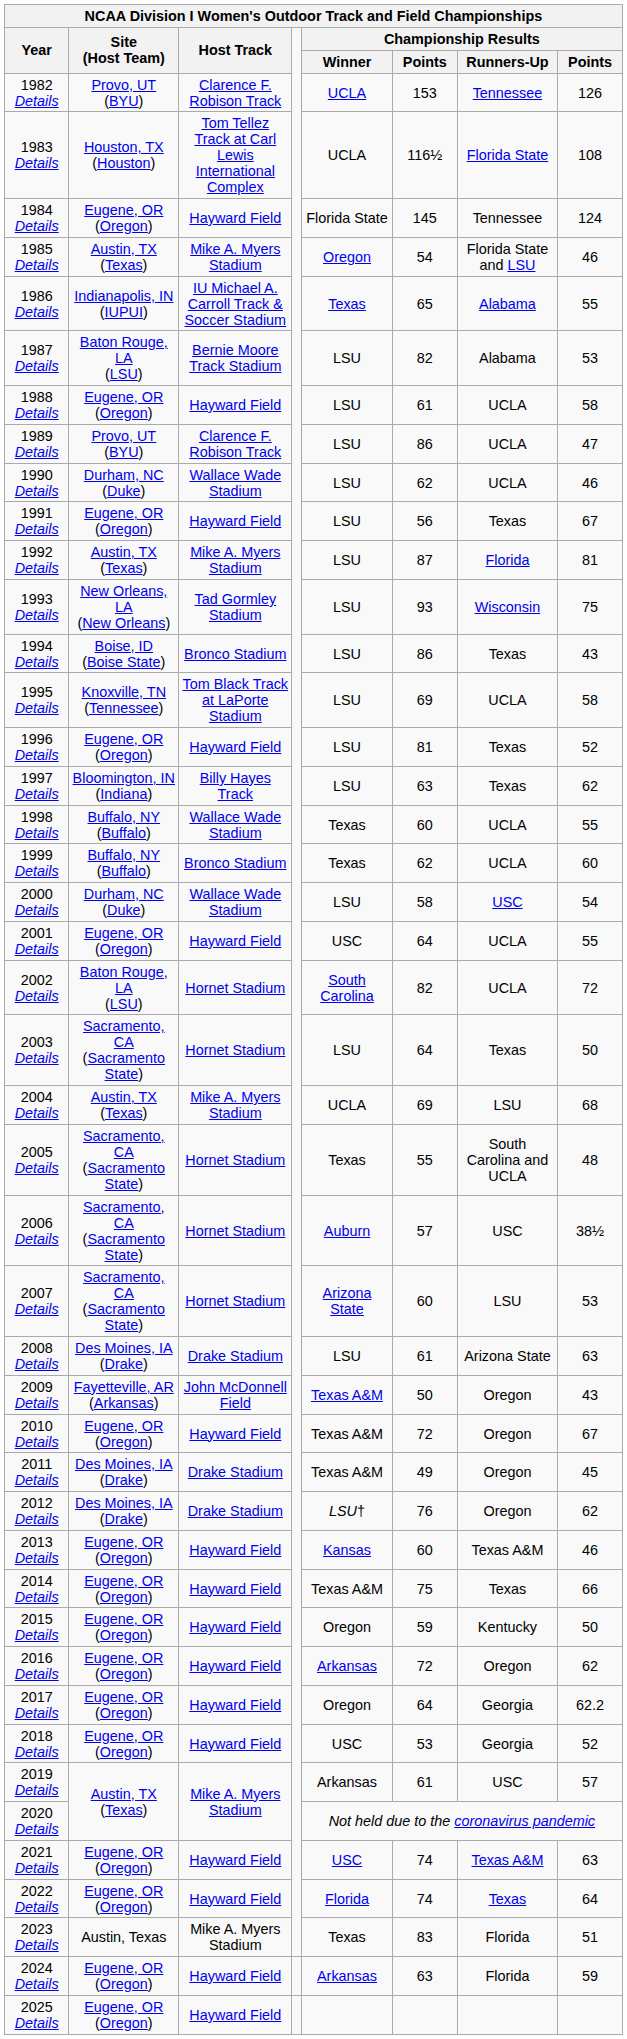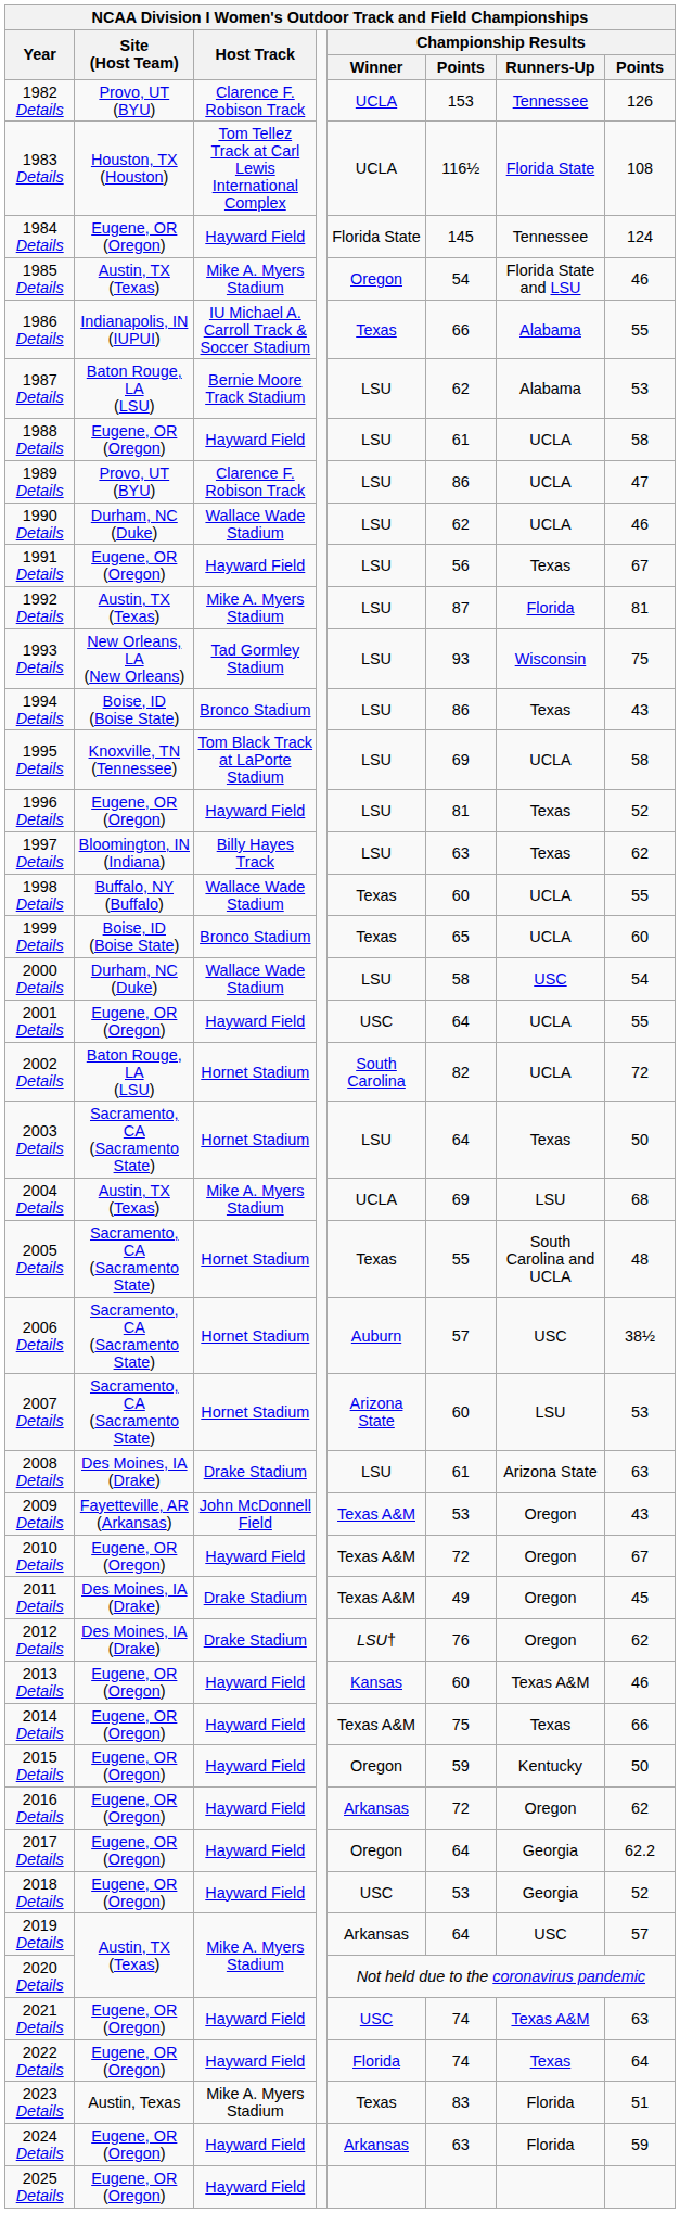 <table class="wikitable" style="font-size:90%; width: 70%; text-align: center;">
 <tr>
 <th colspan=11>NCAA Division I Women's Outdoor Track and Field Championships</th>
 </tr>
 <tr>
 <th rowspan="2" style="width:5%;">Year</th>
 <th rowspan="2" style="width:7%;">Site<br>(Host Team)</th>
 <th rowspan="2" style="width:10%;">Host Track</th>
 <td style="width:1%;" rowspan="44"></td>
 <th colspan=4>Championship Results</th>
 </tr>
 <tr>
 <th width=9%>Winner</th>
 <th width=5%>Points</th>
 <th width=9%>Runners-Up</th>
 <th width=5%>Points</th>
 </tr>
 <tr>
 <td>1982 <br> <em><a href='#'>Details</a></em></td>
 <td><a href='#'>Provo, UT</a><br>(<a href='#'>BYU</a>)</td>
 <td><a href='#'>Clarence F. Robison Track</a></td>
 <td><a href='#'>UCLA</a></td>
 <td align=center>153</td>
 <td><a href='#'>Tennessee</a></td>
 <td align=center>126</td>
 </tr>
 <tr>
 <td>1983 <br> <em><a href='#'>Details</a></em></td>
 <td><a href='#'>Houston, TX</a><br>(<a href='#'>Houston</a>)</td>
 <td><a href='#'>Tom Tellez Track at Carl Lewis International Complex</a></td>
 <td>UCLA</td>
 <td align=center>116½</td>
 <td><a href='#'>Florida State</a></td>
 <td align=center>108</td>
 </tr>
 <tr>
 <td>1984 <br> <em><a href='#'>Details</a></em></td>
 <td><a href='#'>Eugene, OR</a><br>(<a href='#'>Oregon</a>)</td>
 <td><a href='#'>Hayward Field</a></td>
 <td>Florida State</td>
 <td align=center>145</td>
 <td>Tennessee</td>
 <td align=center>124</td>
 </tr>
 <tr>
 <td>1985 <br> <em><a href='#'>Details</a></em></td>
 <td><a href='#'>Austin, TX</a><br>(<a href='#'>Texas</a>)</td>
 <td><a href='#'>Mike A. Myers Stadium</a></td>
 <td><a href='#'>Oregon</a></td>
 <td align=center>54</td>
 <td>Florida State and <a href='#'>LSU</a></td>
 <td align=center>46</td>
 </tr>
 <tr>
 <td>1986 <br> <em><a href='#'>Details</a></em></td>
 <td><a href='#'>Indianapolis, IN</a><br>(<a href='#'>IUPUI</a>)</td>
 <td><a href='#'>IU Michael A. Carroll Track & Soccer Stadium</a></td>
 <td><a href='#'>Texas</a></td>
-<td align=center>65</td>
+<td align=center>66</td>
 <td><a href='#'>Alabama</a></td>
 <td align=center>55</td>
 </tr>
 <tr>
 <td>1987 <br> <em><a href='#'>Details</a></em></td>
 <td><a href='#'>Baton Rouge, LA</a><br>(<a href='#'>LSU</a>)</td>
 <td><a href='#'>Bernie Moore Track Stadium</a></td>
 <td>LSU</td>
-<td align=center>82</td>
+<td align=center>62</td>
 <td>Alabama</td>
 <td align=center>53</td>
 </tr>
 <tr>
 <td>1988 <br> <em><a href='#'>Details</a></em></td>
 <td><a href='#'>Eugene, OR</a><br>(<a href='#'>Oregon</a>)</td>
 <td><a href='#'>Hayward Field</a></td>
 <td>LSU</td>
 <td align=center>61</td>
 <td>UCLA</td>
 <td align=center>58</td>
 </tr>
 <tr>
 <td>1989 <br> <em><a href='#'>Details</a></em></td>
 <td><a href='#'>Provo, UT</a><br>(<a href='#'>BYU</a>)</td>
 <td><a href='#'>Clarence F. Robison Track</a></td>
 <td>LSU</td>
 <td align=center>86</td>
 <td>UCLA</td>
 <td align=center>47</td>
 </tr>
 <tr>
 <td>1990 <br> <em><a href='#'>Details</a></em></td>
 <td><a href='#'>Durham, NC</a><br>(<a href='#'>Duke</a>)</td>
 <td><a href='#'>Wallace Wade Stadium</a></td>
 <td>LSU</td>
 <td align=center>62</td>
 <td>UCLA</td>
 <td align=center>46</td>
 </tr>
 <tr>
 <td>1991 <br> <em><a href='#'>Details</a></em></td>
 <td><a href='#'>Eugene, OR</a><br>(<a href='#'>Oregon</a>)</td>
 <td><a href='#'>Hayward Field</a></td>
 <td>LSU</td>
 <td align=center>56</td>
 <td>Texas</td>
 <td align=center>67</td>
 </tr>
 <tr>
 <td>1992 <br> <em><a href='#'>Details</a></em></td>
 <td><a href='#'>Austin, TX</a><br>(<a href='#'>Texas</a>)</td>
 <td><a href='#'>Mike A. Myers Stadium</a></td>
 <td>LSU</td>
 <td align=center>87</td>
 <td><a href='#'>Florida</a></td>
 <td align=center>81</td>
 </tr>
 <tr>
 <td>1993 <br> <em><a href='#'>Details</a></em></td>
 <td><a href='#'>New Orleans, LA</a><br>(<a href='#'>New Orleans</a>)</td>
 <td><a href='#'>Tad Gormley Stadium</a></td>
 <td>LSU</td>
 <td align=center>93</td>
 <td><a href='#'>Wisconsin</a></td>
 <td align=center>75</td>
 </tr>
 <tr>
 <td>1994 <br> <em><a href='#'>Details</a></em></td>
 <td><a href='#'>Boise, ID</a><br>(<a href='#'>Boise State</a>)</td>
 <td><a href='#'>Bronco Stadium</a></td>
 <td>LSU</td>
 <td align=center>86</td>
 <td>Texas</td>
 <td align=center>43</td>
 </tr>
 <tr>
 <td>1995 <br> <em><a href='#'>Details</a></em></td>
 <td><a href='#'>Knoxville, TN</a><br>(<a href='#'>Tennessee</a>)</td>
 <td><a href='#'>Tom Black Track at LaPorte Stadium</a></td>
 <td>LSU</td>
 <td align=center>69</td>
 <td>UCLA</td>
 <td align=center>58</td>
 </tr>
 <tr>
 <td>1996 <br> <em><a href='#'>Details</a></em></td>
 <td><a href='#'>Eugene, OR</a><br>(<a href='#'>Oregon</a>)</td>
 <td><a href='#'>Hayward Field</a></td>
 <td>LSU</td>
 <td align=center>81</td>
 <td>Texas</td>
 <td align=center>52</td>
 </tr>
 <tr>
 <td>1997 <br> <em><a href='#'>Details</a></em></td>
 <td><a href='#'>Bloomington, IN</a><br>(<a href='#'>Indiana</a>)</td>
 <td><a href='#'>Billy Hayes Track</a></td>
 <td>LSU</td>
 <td align=center>63</td>
 <td>Texas</td>
 <td align=center>62</td>
 </tr>
 <tr>
 <td>1998 <br> <em><a href='#'>Details</a></em></td>
 <td><a href='#'>Buffalo, NY</a><br>(<a href='#'>Buffalo</a>)</td>
 <td><a href='#'>Wallace Wade Stadium</a></td>
 <td>Texas</td>
 <td align=center>60</td>
 <td>UCLA</td>
 <td align=center>55</td>
 </tr>
 <tr>
 <td>1999 <br> <em><a href='#'>Details</a></em></td>
-<td><a href='#'>Buffalo, NY</a><br>(<a href='#'>Buffalo</a>)</td>
+<td><a href='#'>Boise, ID</a><br>(<a href='#'>Boise State</a>)</td>
 <td><a href='#'>Bronco Stadium</a></td>
 <td>Texas</td>
-<td align=center>62</td>
+<td align=center>65</td>
 <td>UCLA</td>
 <td align=center>60</td>
 </tr>
 <tr>
 <td>2000 <br> <em><a href='#'>Details</a></em></td>
 <td><a href='#'>Durham, NC</a><br>(<a href='#'>Duke</a>)</td>
 <td><a href='#'>Wallace Wade Stadium</a></td>
 <td>LSU</td>
 <td align=center>58</td>
 <td><a href='#'>USC</a></td>
 <td align=center>54</td>
 </tr>
 <tr>
 <td>2001 <br> <em><a href='#'>Details</a></em></td>
 <td><a href='#'>Eugene, OR</a><br>(<a href='#'>Oregon</a>)</td>
 <td><a href='#'>Hayward Field</a></td>
 <td>USC</td>
 <td align=center>64</td>
 <td>UCLA</td>
 <td align=center>55</td>
 </tr>
 <tr>
 <td>2002 <br> <em><a href='#'>Details</a></em></td>
 <td><a href='#'>Baton Rouge, LA</a><br>(<a href='#'>LSU</a>)</td>
 <td><a href='#'>Hornet Stadium</a></td>
 <td><a href='#'>South Carolina</a></td>
 <td align=center>82</td>
 <td>UCLA</td>
 <td align=center>72</td>
 </tr>
 <tr>
 <td>2003 <br> <em><a href='#'>Details</a></em></td>
 <td><a href='#'>Sacramento, CA</a><br>(<a href='#'>Sacramento State</a>)</td>
 <td><a href='#'>Hornet Stadium</a></td>
 <td>LSU</td>
 <td align=center>64</td>
 <td>Texas</td>
 <td align=center>50</td>
 </tr>
 <tr>
 <td>2004 <br> <em><a href='#'>Details</a></em></td>
 <td><a href='#'>Austin, TX</a><br>(<a href='#'>Texas</a>)</td>
 <td><a href='#'>Mike A. Myers Stadium</a></td>
 <td>UCLA</td>
 <td align=center>69</td>
 <td>LSU</td>
 <td align=center>68</td>
 </tr>
 <tr>
 <td>2005 <br> <em><a href='#'>Details</a></em></td>
 <td><a href='#'>Sacramento, CA</a><br>(<a href='#'>Sacramento State</a>)</td>
 <td><a href='#'>Hornet Stadium</a></td>
 <td>Texas</td>
 <td align=center>55</td>
 <td>South Carolina and UCLA</td>
 <td align=center>48</td>
 </tr>
 <tr>
 <td>2006 <br> <em><a href='#'>Details</a></em></td>
 <td><a href='#'>Sacramento, CA</a><br>(<a href='#'>Sacramento State</a>)</td>
 <td><a href='#'>Hornet Stadium</a></td>
 <td><a href='#'>Auburn</a></td>
 <td align=center>57</td>
 <td>USC</td>
 <td align=center>38½</td>
 </tr>
 <tr>
 <td>2007 <br> <em><a href='#'>Details</a></em></td>
 <td><a href='#'>Sacramento, CA</a><br>(<a href='#'>Sacramento State</a>)</td>
 <td><a href='#'>Hornet Stadium</a></td>
 <td><a href='#'>Arizona State</a></td>
 <td align=center>60</td>
 <td>LSU</td>
 <td align=center>53</td>
 </tr>
 <tr>
 <td>2008 <br> <em><a href='#'>Details</a></em></td>
 <td><a href='#'>Des Moines, IA</a><br>(<a href='#'>Drake</a>)</td>
 <td><a href='#'>Drake Stadium</a></td>
 <td>LSU</td>
 <td align=center>61</td>
 <td>Arizona State</td>
 <td align=center>63</td>
 </tr>
 <tr>
 <td>2009 <br> <em><a href='#'>Details</a></em></td>
 <td><a href='#'>Fayetteville, AR</a><br>(<a href='#'>Arkansas</a>)</td>
 <td><a href='#'>John McDonnell Field</a></td>
 <td><a href='#'>Texas A&M</a></td>
-<td align=center>50</td>
+<td align=center>53</td>
 <td>Oregon</td>
 <td align=center>43</td>
 </tr>
 <tr>
 <td>2010 <br> <em><a href='#'>Details</a></em></td>
 <td><a href='#'>Eugene, OR</a><br>(<a href='#'>Oregon</a>)</td>
 <td><a href='#'>Hayward Field</a></td>
 <td>Texas A&M</td>
 <td align=center>72</td>
 <td>Oregon</td>
 <td align=center>67</td>
 </tr>
 <tr>
 <td>2011 <br> <em><a href='#'>Details</a></em></td>
 <td><a href='#'>Des Moines, IA</a><br>(<a href='#'>Drake</a>)</td>
 <td><a href='#'>Drake Stadium</a></td>
 <td>Texas A&M</td>
 <td align=center>49</td>
 <td>Oregon</td>
 <td align=center>45</td>
 </tr>
 <tr>
 <td>2012 <br> <em><a href='#'>Details</a></em></td>
 <td><a href='#'>Des Moines, IA</a><br>(<a href='#'>Drake</a>)</td>
 <td><a href='#'>Drake Stadium</a></td>
 <td><em>LSU</em>†</td>
 <td align=center>76</td>
 <td>Oregon</td>
 <td align=center>62</td>
 </tr>
 <tr>
 <td>2013 <br> <em><a href='#'>Details</a></em></td>
 <td><a href='#'>Eugene, OR</a><br>(<a href='#'>Oregon</a>)</td>
 <td><a href='#'>Hayward Field</a></td>
 <td><a href='#'>Kansas</a></td>
 <td align=center>60</td>
 <td>Texas A&M</td>
 <td align=center>46</td>
 </tr>
 <tr>
 <td>2014 <br> <em><a href='#'>Details</a></em></td>
 <td><a href='#'>Eugene, OR</a><br>(<a href='#'>Oregon</a>)</td>
 <td><a href='#'>Hayward Field</a></td>
 <td>Texas A&M</td>
 <td align=center>75</td>
 <td>Texas</td>
 <td align=center>66</td>
 </tr>
 <tr>
 <td>2015 <br> <em><a href='#'>Details</a></em></td>
 <td><a href='#'>Eugene, OR</a><br>(<a href='#'>Oregon</a>)</td>
 <td><a href='#'>Hayward Field</a></td>
 <td>Oregon</td>
 <td align=center>59</td>
 <td>Kentucky</td>
 <td align=center>50</td>
 </tr>
 <tr>
 <td>2016 <br> <em><a href='#'>Details</a></em></td>
 <td><a href='#'>Eugene, OR</a><br>(<a href='#'>Oregon</a>)</td>
 <td><a href='#'>Hayward Field</a></td>
 <td><a href='#'>Arkansas</a></td>
 <td align=center>72</td>
 <td>Oregon</td>
 <td align=center>62</td>
 </tr>
 <tr>
 <td>2017 <br> <em><a href='#'>Details</a></em></td>
 <td><a href='#'>Eugene, OR</a><br>(<a href='#'>Oregon</a>)</td>
 <td><a href='#'>Hayward Field</a></td>
 <td>Oregon</td>
 <td align=center>64</td>
 <td>Georgia</td>
 <td align=center>62.2</td>
 </tr>
 <tr>
 <td>2018 <br> <em><a href='#'>Details</a></em></td>
 <td><a href='#'>Eugene, OR</a><br>(<a href='#'>Oregon</a>)</td>
 <td><a href='#'>Hayward Field</a></td>
 <td>USC</td>
 <td align=center>53</td>
 <td>Georgia</td>
 <td align=center>52</td>
 </tr>
 <tr>
 <td>2019 <br> <em><a href='#'>Details</a></em></td>
 <td rowspan=2><a href='#'>Austin, TX</a><br>(<a href='#'>Texas</a>)</td>
 <td rowspan=2><a href='#'>Mike A. Myers Stadium</a></td>
 <td>Arkansas</td>
-<td align=center>61</td>
+<td align=center>64</td>
 <td>USC</td>
 <td align=center>57</td>
 </tr>
 <tr>
 <td>2020 <br> <em><a href='#'>Details</a></em></td>
 <td colspan=4><em>Not held due to the <a href='#'>coronavirus pandemic</a></em></td>
 </tr>
 <tr>
 <td>2021 <br> <em><a href='#'>Details</a></em></td>
 <td><a href='#'>Eugene, OR</a><br>(<a href='#'>Oregon</a>)</td>
 <td><a href='#'>Hayward Field</a></td>
 <td><a href='#'>USC</a></td>
 <td>74</td>
 <td><a href='#'>Texas A&M</a></td>
 <td>63</td>
 </tr>
 <tr>
 <td>2022 <br> <em><a href='#'>Details</a></em></td>
 <td><a href='#'>Eugene, OR</a><br>(<a href='#'>Oregon</a>)</td>
 <td><a href='#'>Hayward Field</a></td>
 <td><a href='#'>Florida</a></td>
 <td>74</td>
 <td><a href='#'>Texas</a></td>
 <td>64</td>
 </tr>
 <tr>
 <td>2023<br><em><a href='#'>Details</a></em></td>
 <td>Austin, Texas</td>
 <td>Mike A. Myers Stadium</td>
 <td>Texas</td>
 <td align=center>83</td>
 <td>Florida</td>
 <td align=center>51</td>
 </tr>
 <tr>
 <td>2024<br><em><a href='#'>Details</a></em></td>
 <td><a href='#'>Eugene, OR</a><br>(<a href='#'>Oregon</a>)</td>
 <td><a href='#'>Hayward Field</a></td>
 <td></td>
 <td><a href='#'>Arkansas</a></td>
 <td align=center>63</td>
 <td>Florida</td>
 <td align=center>59</td>
 </tr>
 <tr>
 <td>2025<br><em><a href='#'>Details</a></em></td>
 <td><a href='#'>Eugene, OR</a><br>(<a href='#'>Oregon</a>)</td>
 <td><a href='#'>Hayward Field</a></td>
 <td></td>
 <td></td>
 <td align=center></td>
 <td></td>
 <td align=center></td>
 </tr>
 </table>
